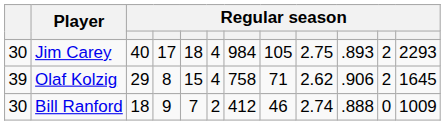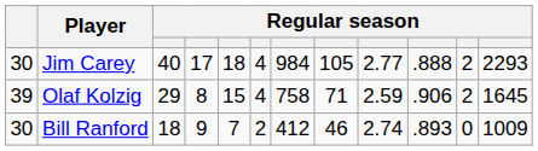 <table class="wikitable plainrowheaders" style="text-align:center;">
 <tr>
 <th scope="col" rowspan="2"></th>
 <th scope="col" rowspan="2">Player</th>
 <th scope=colgroup colspan=10>Regular season</th>
 </tr>
 <tr>
 <th scope="col"></th>
 <th scope="col"></th>
 <th scope="col"></th>
 <th scope="col"></th>
 <th scope="col"></th>
 <th scope="col"></th>
 <th scope="col"></th>
 <th scope="col"></th>
 <th scope="col"></th>
 <th scope="col"></th>
 </tr>
 <tr>
 <td scope="row">30</td>
 <td align="left"><a href='#'>Jim Carey</a></td>
 <td>40</td>
 <td>17</td>
 <td>18</td>
 <td>4</td>
 <td>984</td>
 <td>105</td>
-<td>2.75</td>
-<td>.893</td>
+<td>2.77</td>
+<td>.888</td>
 <td>2</td>
 <td>2293</td>
 </tr>
 <tr>
 <td scope="row">39</td>
 <td align="left"><a href='#'>Olaf Kolzig</a></td>
 <td>29</td>
 <td>8</td>
 <td>15</td>
 <td>4</td>
 <td>758</td>
 <td>71</td>
-<td>2.62</td>
+<td>2.59</td>
 <td>.906</td>
 <td>2</td>
 <td>1645</td>
 </tr>
 <tr>
 <td scope="row">30</td>
 <td align="left"><a href='#'>Bill Ranford</a></td>
 <td>18</td>
 <td>9</td>
 <td>7</td>
 <td>2</td>
 <td>412</td>
 <td>46</td>
 <td>2.74</td>
-<td>.888</td>
+<td>.893</td>
 <td>0</td>
 <td>1009</td>
 </tr>
 </table>
